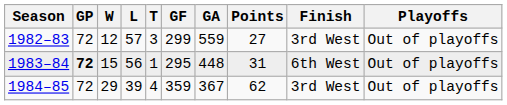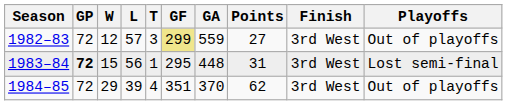 <table class="wikitable">
 <tr align="center">
 <th>Season</th>
 <th>GP</th>
 <th>W</th>
 <th>L</th>
 <th>T</th>
 <th>GF</th>
 <th>GA</th>
 <th>Points</th>
 <th>Finish</th>
 <th>Playoffs</th>
 </tr>
 <tr align="center">
 <td><a href='#'>1982–83</a></td>
 <td>72</td>
 <td>12</td>
 <td>57</td>
 <td>3</td>
-<td>299</td>
+<td style="background: khaki;">299</td>
 <td>559</td>
 <td>27</td>
 <td>3rd West</td>
 <td>Out of playoffs</td>
 </tr>
 <tr align="center" bgcolor="#eeeeee">
 <td><a href='#'>1983–84</a></td>
 <td><strong>72</strong></td>
 <td>15</td>
 <td>56</td>
 <td>1</td>
 <td>295</td>
 <td>448</td>
 <td>31</td>
-<td>6th West</td>
-<td>Out of playoffs</td>
+<td>3rd West</td>
+<td>Lost semi-final</td>
 </tr>
 <tr align="center">
 <td><a href='#'>1984–85</a></td>
 <td>72</td>
 <td>29</td>
 <td>39</td>
 <td>4</td>
-<td>359</td>
-<td>367</td>
+<td>351</td>
+<td>370</td>
 <td>62</td>
 <td>3rd West</td>
 <td>Out of playoffs</td>
 </tr>
 </table>
